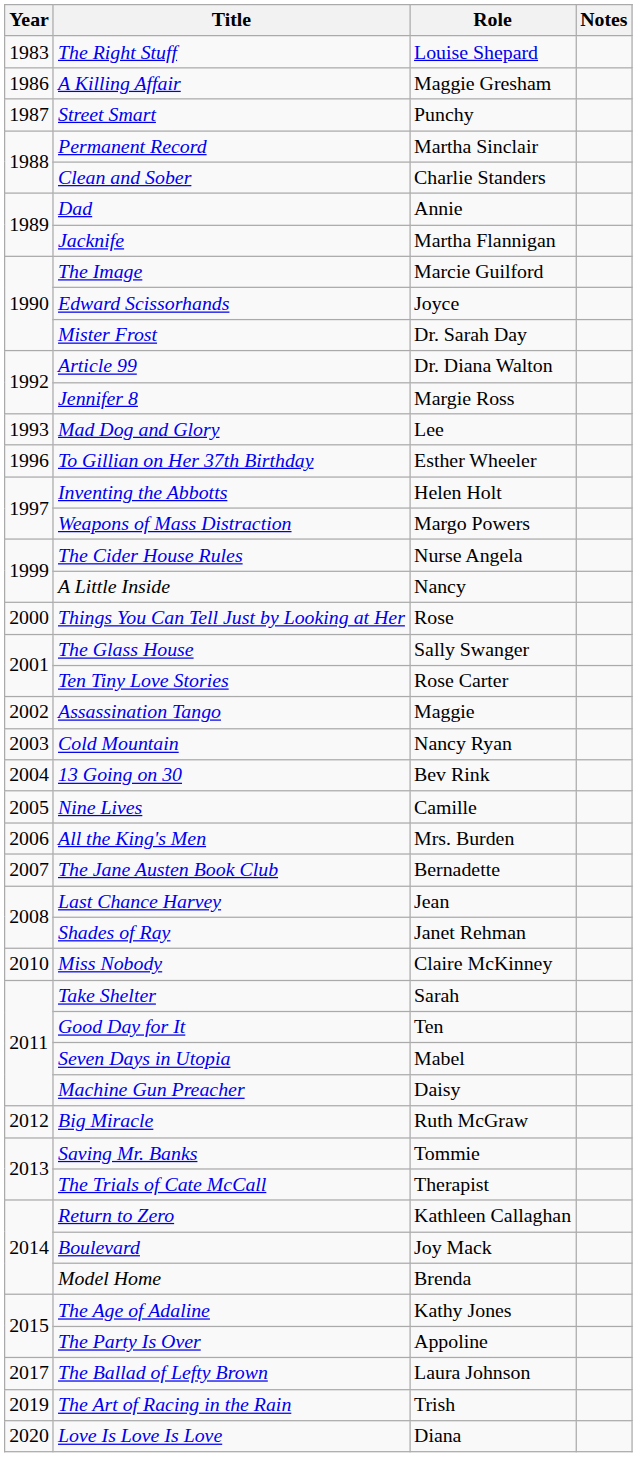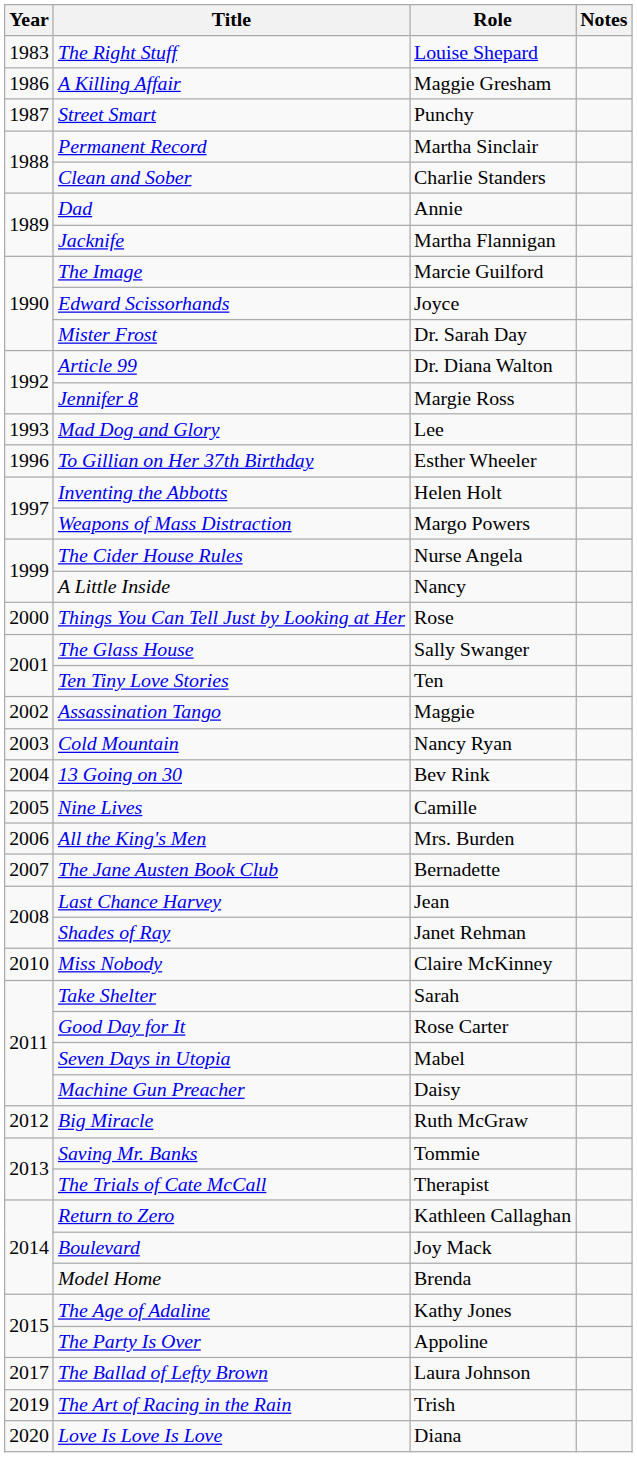 <table class="wikitable sortable">
 <tr>
 <th>Year</th>
 <th>Title</th>
 <th>Role</th>
 <th class="unsortable">Notes</th>
 </tr>
 <tr>
 <td>1983</td>
 <td><em><a href='#'>The Right Stuff</a></em></td>
 <td><a href='#'>Louise Shepard</a></td>
 <td></td>
 </tr>
 <tr>
 <td>1986</td>
 <td><em><a href='#'>A Killing Affair</a></em></td>
 <td>Maggie Gresham</td>
 <td></td>
 </tr>
 <tr>
 <td>1987</td>
 <td><em><a href='#'>Street Smart</a></em></td>
 <td>Punchy</td>
 <td></td>
 </tr>
 <tr>
 <td rowspan=2>1988</td>
 <td><em><a href='#'>Permanent Record</a></em></td>
 <td>Martha Sinclair</td>
 <td></td>
 </tr>
 <tr>
 <td><em><a href='#'>Clean and Sober</a></em></td>
 <td>Charlie Standers</td>
 <td></td>
 </tr>
 <tr>
 <td rowspan=2>1989</td>
 <td><em><a href='#'>Dad</a></em></td>
 <td>Annie</td>
 <td></td>
 </tr>
 <tr>
 <td><em><a href='#'>Jacknife</a></em></td>
 <td>Martha Flannigan</td>
 <td></td>
 </tr>
 <tr>
 <td rowspan=3>1990</td>
 <td><em><a href='#'>The Image</a></em></td>
 <td>Marcie Guilford</td>
 <td></td>
 </tr>
 <tr>
 <td><em><a href='#'>Edward Scissorhands</a></em></td>
 <td>Joyce</td>
 <td></td>
 </tr>
 <tr>
 <td><em><a href='#'>Mister Frost</a></em></td>
 <td>Dr. Sarah Day</td>
 <td></td>
 </tr>
 <tr>
 <td rowspan=2>1992</td>
 <td><em><a href='#'>Article 99</a></em></td>
 <td>Dr. Diana Walton</td>
 <td></td>
 </tr>
 <tr>
 <td><em><a href='#'>Jennifer 8</a></em></td>
 <td>Margie Ross</td>
 <td></td>
 </tr>
 <tr>
 <td>1993</td>
 <td><em><a href='#'>Mad Dog and Glory</a></em></td>
 <td>Lee</td>
 <td></td>
 </tr>
 <tr>
 <td>1996</td>
 <td><em><a href='#'>To Gillian on Her 37th Birthday</a></em></td>
 <td>Esther Wheeler</td>
 <td></td>
 </tr>
 <tr>
 <td rowspan=2>1997</td>
 <td><em><a href='#'>Inventing the Abbotts</a></em></td>
 <td>Helen Holt</td>
 <td></td>
 </tr>
 <tr>
 <td><em><a href='#'>Weapons of Mass Distraction</a></em></td>
 <td>Margo Powers</td>
 <td></td>
 </tr>
 <tr>
 <td rowspan=2>1999</td>
 <td><em><a href='#'>The Cider House Rules</a></em></td>
 <td>Nurse Angela</td>
 <td></td>
 </tr>
 <tr>
 <td><em>A Little Inside</em></td>
 <td>Nancy</td>
 <td></td>
 </tr>
 <tr>
 <td>2000</td>
 <td><em><a href='#'>Things You Can Tell Just by Looking at Her</a></em></td>
 <td>Rose</td>
 <td></td>
 </tr>
 <tr>
 <td rowspan=2>2001</td>
 <td><em><a href='#'>The Glass House</a></em></td>
 <td>Sally Swanger</td>
 <td></td>
 </tr>
 <tr>
 <td><em><a href='#'>Ten Tiny Love Stories</a></em></td>
-<td>Rose Carter</td>
+<td>Ten</td>
 <td></td>
 </tr>
 <tr>
 <td>2002</td>
 <td><em><a href='#'>Assassination Tango</a></em></td>
 <td>Maggie</td>
 <td></td>
 </tr>
 <tr>
 <td>2003</td>
 <td><em><a href='#'>Cold Mountain</a></em></td>
 <td>Nancy Ryan</td>
 <td></td>
 </tr>
 <tr>
 <td>2004</td>
 <td><em><a href='#'>13 Going on 30</a></em></td>
 <td>Bev Rink</td>
 <td></td>
 </tr>
 <tr>
 <td>2005</td>
 <td><em><a href='#'>Nine Lives</a></em></td>
 <td>Camille</td>
 <td></td>
 </tr>
 <tr>
 <td>2006</td>
 <td><em><a href='#'>All the King's Men</a></em></td>
 <td>Mrs. Burden</td>
 <td></td>
 </tr>
 <tr>
 <td>2007</td>
 <td><em><a href='#'>The Jane Austen Book Club</a></em></td>
 <td>Bernadette</td>
 <td></td>
 </tr>
 <tr>
 <td rowspan=2>2008</td>
 <td><em><a href='#'>Last Chance Harvey</a></em></td>
 <td>Jean</td>
 <td></td>
 </tr>
 <tr>
 <td><em><a href='#'>Shades of Ray</a></em></td>
 <td>Janet Rehman</td>
 <td></td>
 </tr>
 <tr>
 <td>2010</td>
 <td><em><a href='#'>Miss Nobody</a></em></td>
 <td>Claire McKinney</td>
 <td></td>
 </tr>
 <tr>
 <td rowspan=4>2011</td>
 <td><em><a href='#'>Take Shelter</a></em></td>
 <td>Sarah</td>
 <td></td>
 </tr>
 <tr>
 <td><em><a href='#'>Good Day for It</a></em></td>
-<td>Ten</td>
+<td>Rose Carter</td>
 <td></td>
 </tr>
 <tr>
 <td><em><a href='#'>Seven Days in Utopia</a></em></td>
 <td>Mabel</td>
 <td></td>
 </tr>
 <tr>
 <td><em><a href='#'>Machine Gun Preacher</a></em></td>
 <td>Daisy</td>
 <td></td>
 </tr>
 <tr>
 <td>2012</td>
 <td><em><a href='#'>Big Miracle</a></em></td>
 <td>Ruth McGraw</td>
 <td></td>
 </tr>
 <tr>
 <td rowspan=2>2013</td>
 <td><em><a href='#'>Saving Mr. Banks</a></em></td>
 <td>Tommie</td>
 <td></td>
 </tr>
 <tr>
 <td><em><a href='#'>The Trials of Cate McCall</a></em></td>
 <td>Therapist</td>
 <td></td>
 </tr>
 <tr>
 <td rowspan=3>2014</td>
 <td><em><a href='#'>Return to Zero</a></em></td>
 <td>Kathleen Callaghan</td>
 <td></td>
 </tr>
 <tr>
 <td><em><a href='#'>Boulevard</a></em></td>
 <td>Joy Mack</td>
 <td></td>
 </tr>
 <tr>
 <td><em>Model Home</em></td>
 <td>Brenda</td>
 <td></td>
 </tr>
 <tr>
 <td rowspan=2>2015</td>
 <td><em><a href='#'>The Age of Adaline</a></em></td>
 <td>Kathy Jones</td>
 <td></td>
 </tr>
 <tr>
 <td><em><a href='#'>The Party Is Over</a></em></td>
 <td>Appoline</td>
 <td></td>
 </tr>
 <tr>
 <td>2017</td>
 <td><em><a href='#'>The Ballad of Lefty Brown</a></em></td>
 <td>Laura Johnson</td>
 <td></td>
 </tr>
 <tr>
 <td>2019</td>
 <td><em><a href='#'>The Art of Racing in the Rain</a></em></td>
 <td>Trish</td>
 <td></td>
 </tr>
 <tr>
 <td>2020</td>
 <td><em><a href='#'>Love Is Love Is Love</a></em></td>
 <td>Diana</td>
 <td></td>
 </tr>
 </table>
